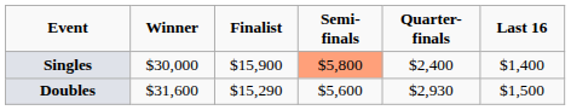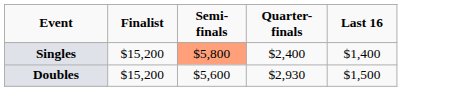 <table class="wikitable" style="font-size:90%; text-align:center">
 <tr>
 <td width="104px"><strong>Event</strong></td>
-<td width="68px"><strong>Winner</strong></td>
 <td width="68px"><strong>Finalist</strong></td>
 <td width="68px"><strong>Semi-finals</strong></td>
 <td width="80px"><strong>Quarter-finals</strong></td>
 <td width="68px"><strong>Last 16</strong></td>
 </tr>
 <tr>
 <td bgcolor="#dfe2e9"><strong>Singles</strong></td>
-<td>$30,000</td>
-<td>$15,900</td>
+<td>$15,200</td>
 <td style="background: lightsalmon;">$5,800</td>
 <td>$2,400</td>
 <td>$1,400</td>
 </tr>
 <tr>
 <td bgcolor="#dfe2e9"><strong>Doubles</strong></td>
-<td>$31,600</td>
-<td>$15,290</td>
+<td>$15,200</td>
 <td>$5,600</td>
 <td>$2,930</td>
 <td>$1,500</td>
 </tr>
 </table>
